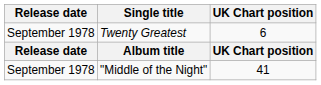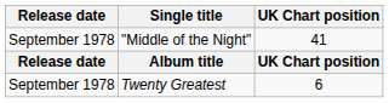 <table class="wikitable">
 <tr>
 <th>Release date</th>
 <th>Single title</th>
 <th>UK Chart position</th>
 </tr>
 <tr>
 <td>September 1978</td>
-<td><em>Twenty Greatest</em></td>
-<td align="center">6</td>
+<td>"Middle of the Night"</td>
+<td align="center">41</td>
 </tr>
 <tr>
 <th>Release date</th>
 <th>Album title</th>
 <th>UK Chart position</th>
 </tr>
 <tr>
 <td>September 1978</td>
-<td>"Middle of the Night"</td>
-<td align="center">41</td>
+<td><em>Twenty Greatest</em></td>
+<td align="center">6</td>
 </tr>
 </table>
